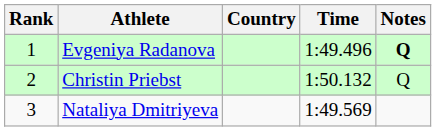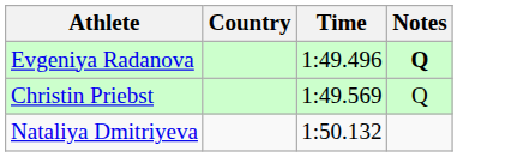 <table class="wikitable sortable" style="text-align:center">
 <tr>
-<th>Rank</th>
 <th>Athlete</th>
 <th>Country</th>
 <th>Time</th>
 <th>Notes</th>
 </tr>
 <tr bgcolor=ccffcc>
-<td>1</td>
 <td align=left><a href='#'>Evgeniya Radanova</a></td>
 <td align=left></td>
 <td>1:49.496</td>
 <td><strong>Q</strong></td>
 </tr>
 <tr bgcolor=ccffcc>
-<td>2</td>
 <td align=left><a href='#'>Christin Priebst</a></td>
 <td align=left></td>
-<td>1:50.132</td>
+<td>1:49.569</td>
 <td>Q</td>
 </tr>
 <tr>
-<td>3</td>
 <td align=left><a href='#'>Nataliya Dmitriyeva</a></td>
 <td align=left></td>
-<td>1:49.569</td>
+<td>1:50.132</td>
 <td></td>
 </tr>
 </table>
